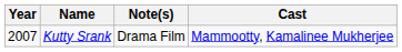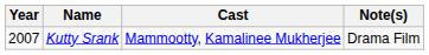 <table class="wikitable">
 <tr>
 <th>Year</th>
 <th>Name</th>
+<th>Cast</th>
 <th>Note(s)</th>
-<th>Cast</th>
 </tr>
 <tr>
 <td>2007</td>
 <td><em><a href='#'>Kutty Srank</a></em></td>
+<td><a href='#'>Mammootty</a>, <a href='#'>Kamalinee Mukherjee</a></td>
 <td>Drama Film</td>
-<td><a href='#'>Mammootty</a>, <a href='#'>Kamalinee Mukherjee</a></td>
 </tr>
 </table>
